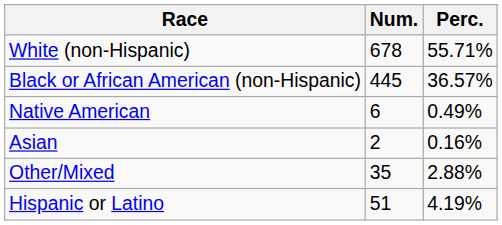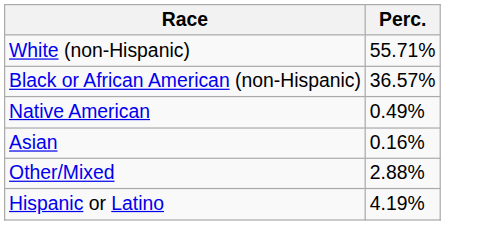 <table class="wikitable">
 <tr>
 <th>Race</th>
-<th>Num.</th>
 <th>Perc.</th>
 </tr>
 <tr>
 <td><a href='#'>White</a> (non-Hispanic)</td>
-<td>678</td>
 <td>55.71%</td>
 </tr>
 <tr>
 <td><a href='#'>Black or African American</a> (non-Hispanic)</td>
-<td>445</td>
 <td>36.57%</td>
 </tr>
 <tr>
 <td><a href='#'>Native American</a></td>
-<td>6</td>
 <td>0.49%</td>
 </tr>
 <tr>
 <td><a href='#'>Asian</a></td>
-<td>2</td>
 <td>0.16%</td>
 </tr>
 <tr>
 <td><a href='#'>Other/Mixed</a></td>
-<td>35</td>
 <td>2.88%</td>
 </tr>
 <tr>
 <td><a href='#'>Hispanic</a> or <a href='#'>Latino</a></td>
-<td>51</td>
 <td>4.19%</td>
 </tr>
 </table>
